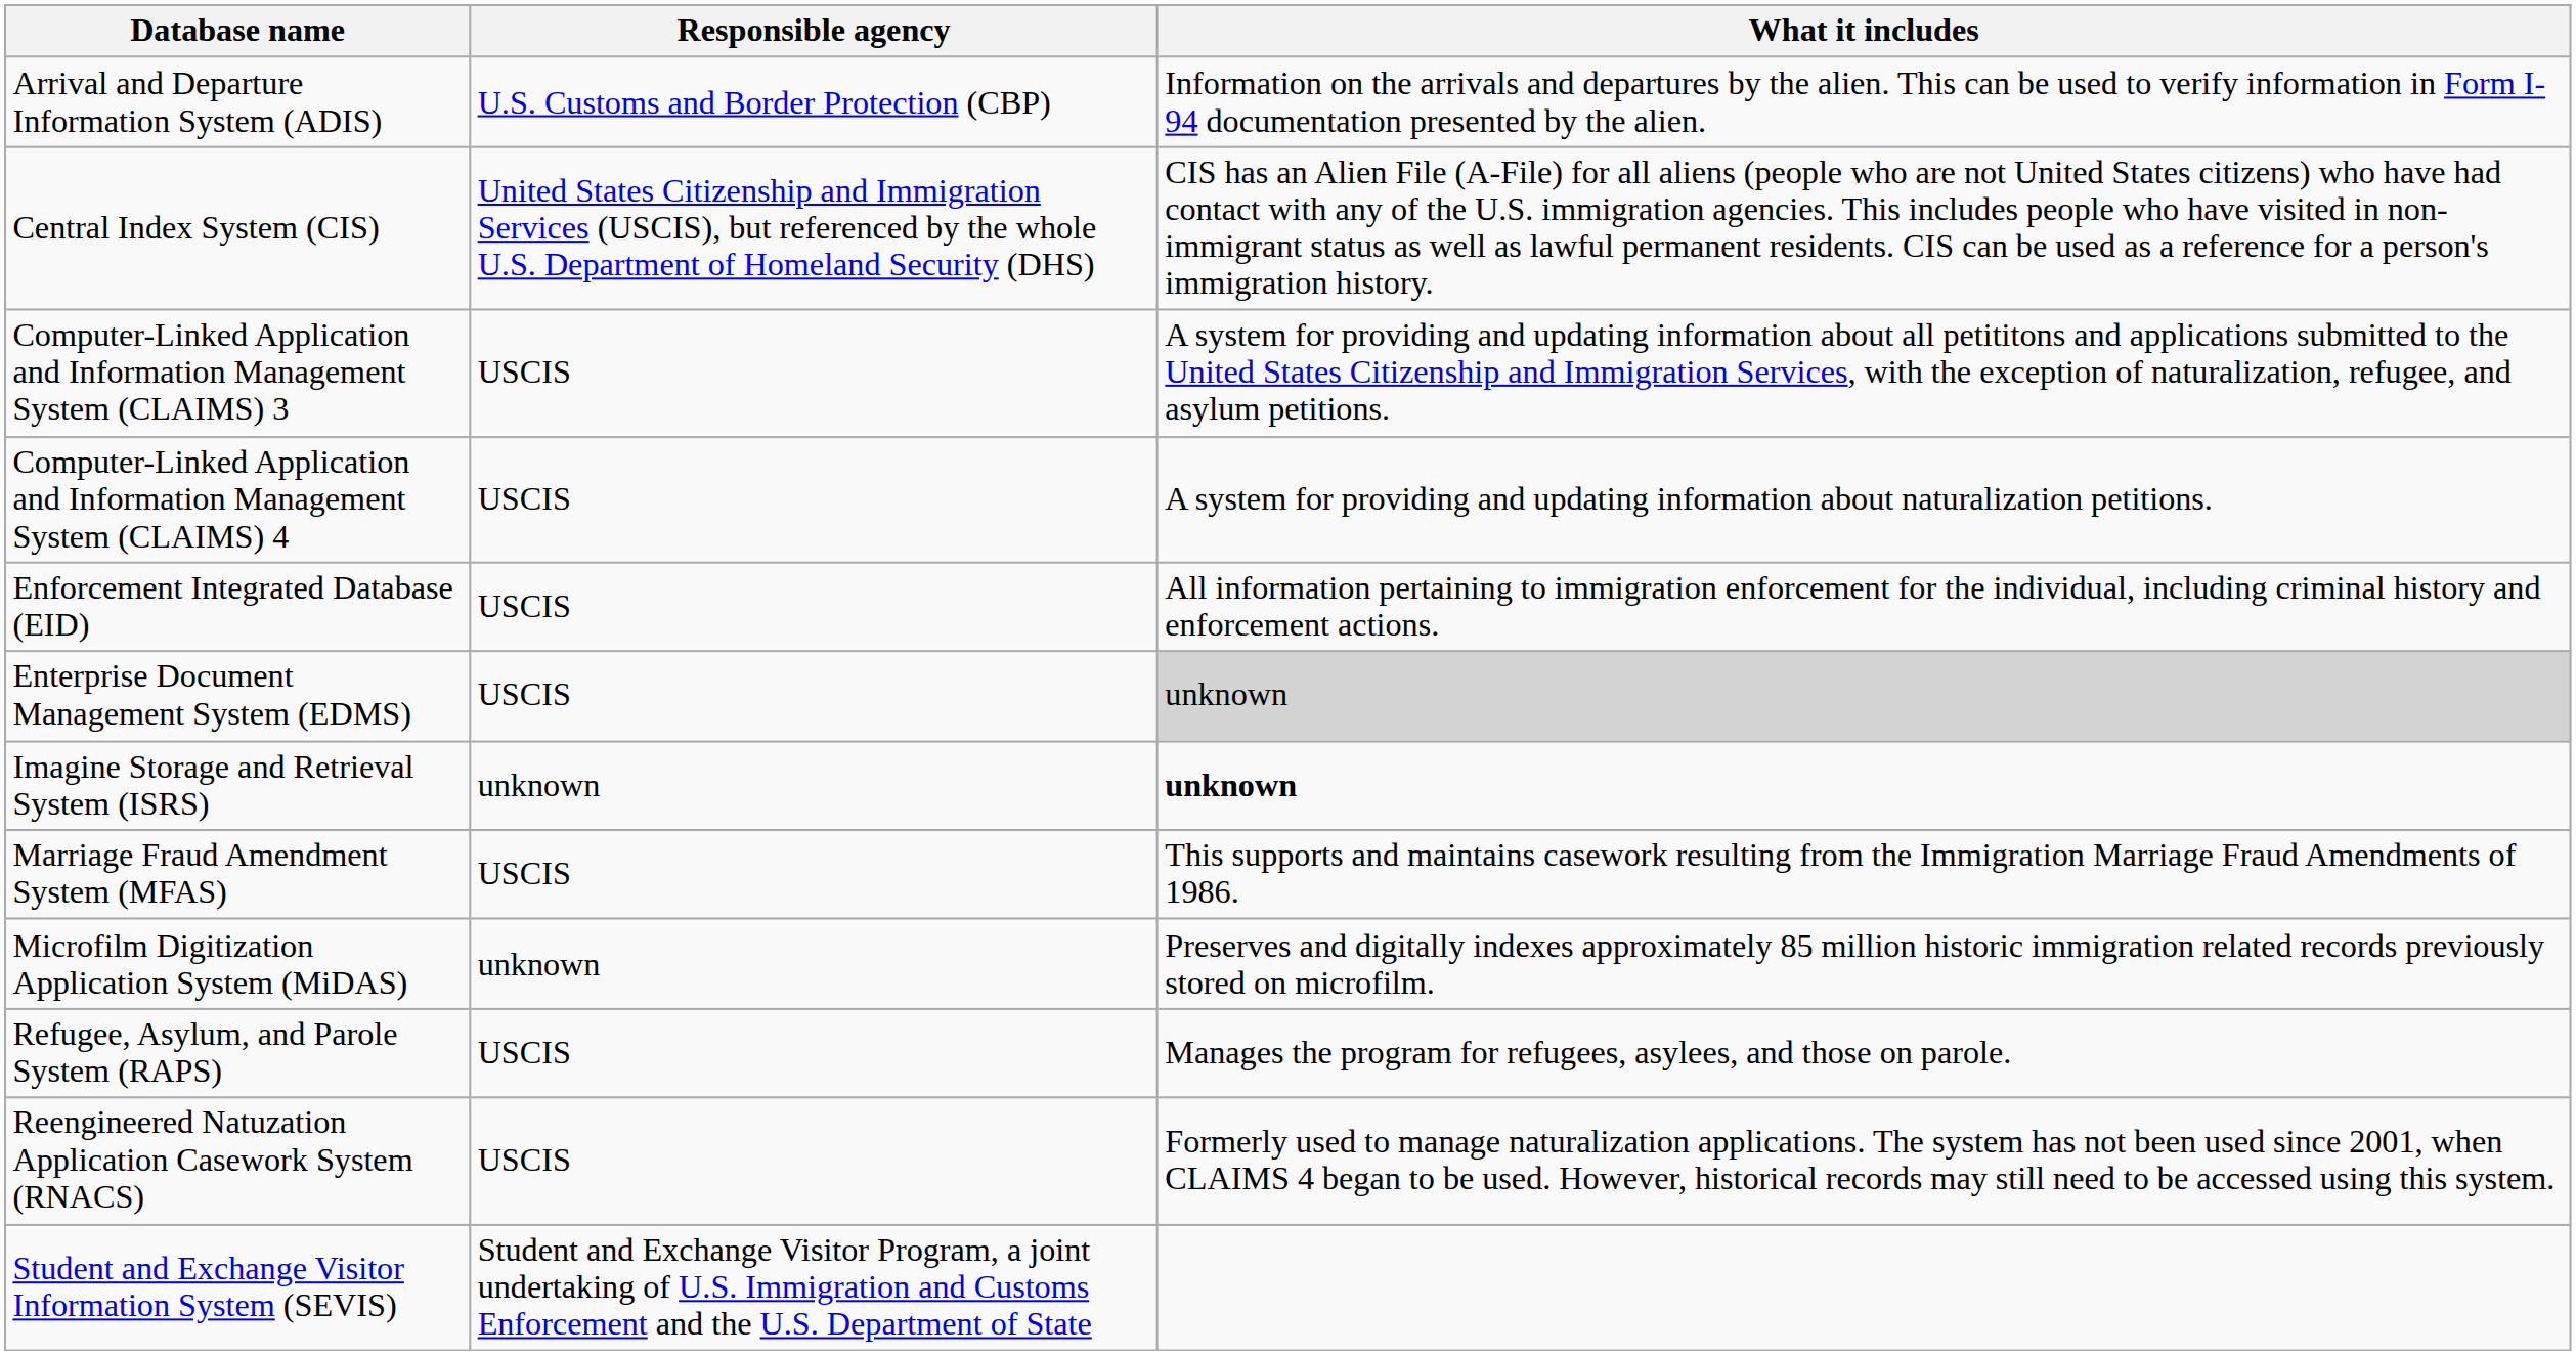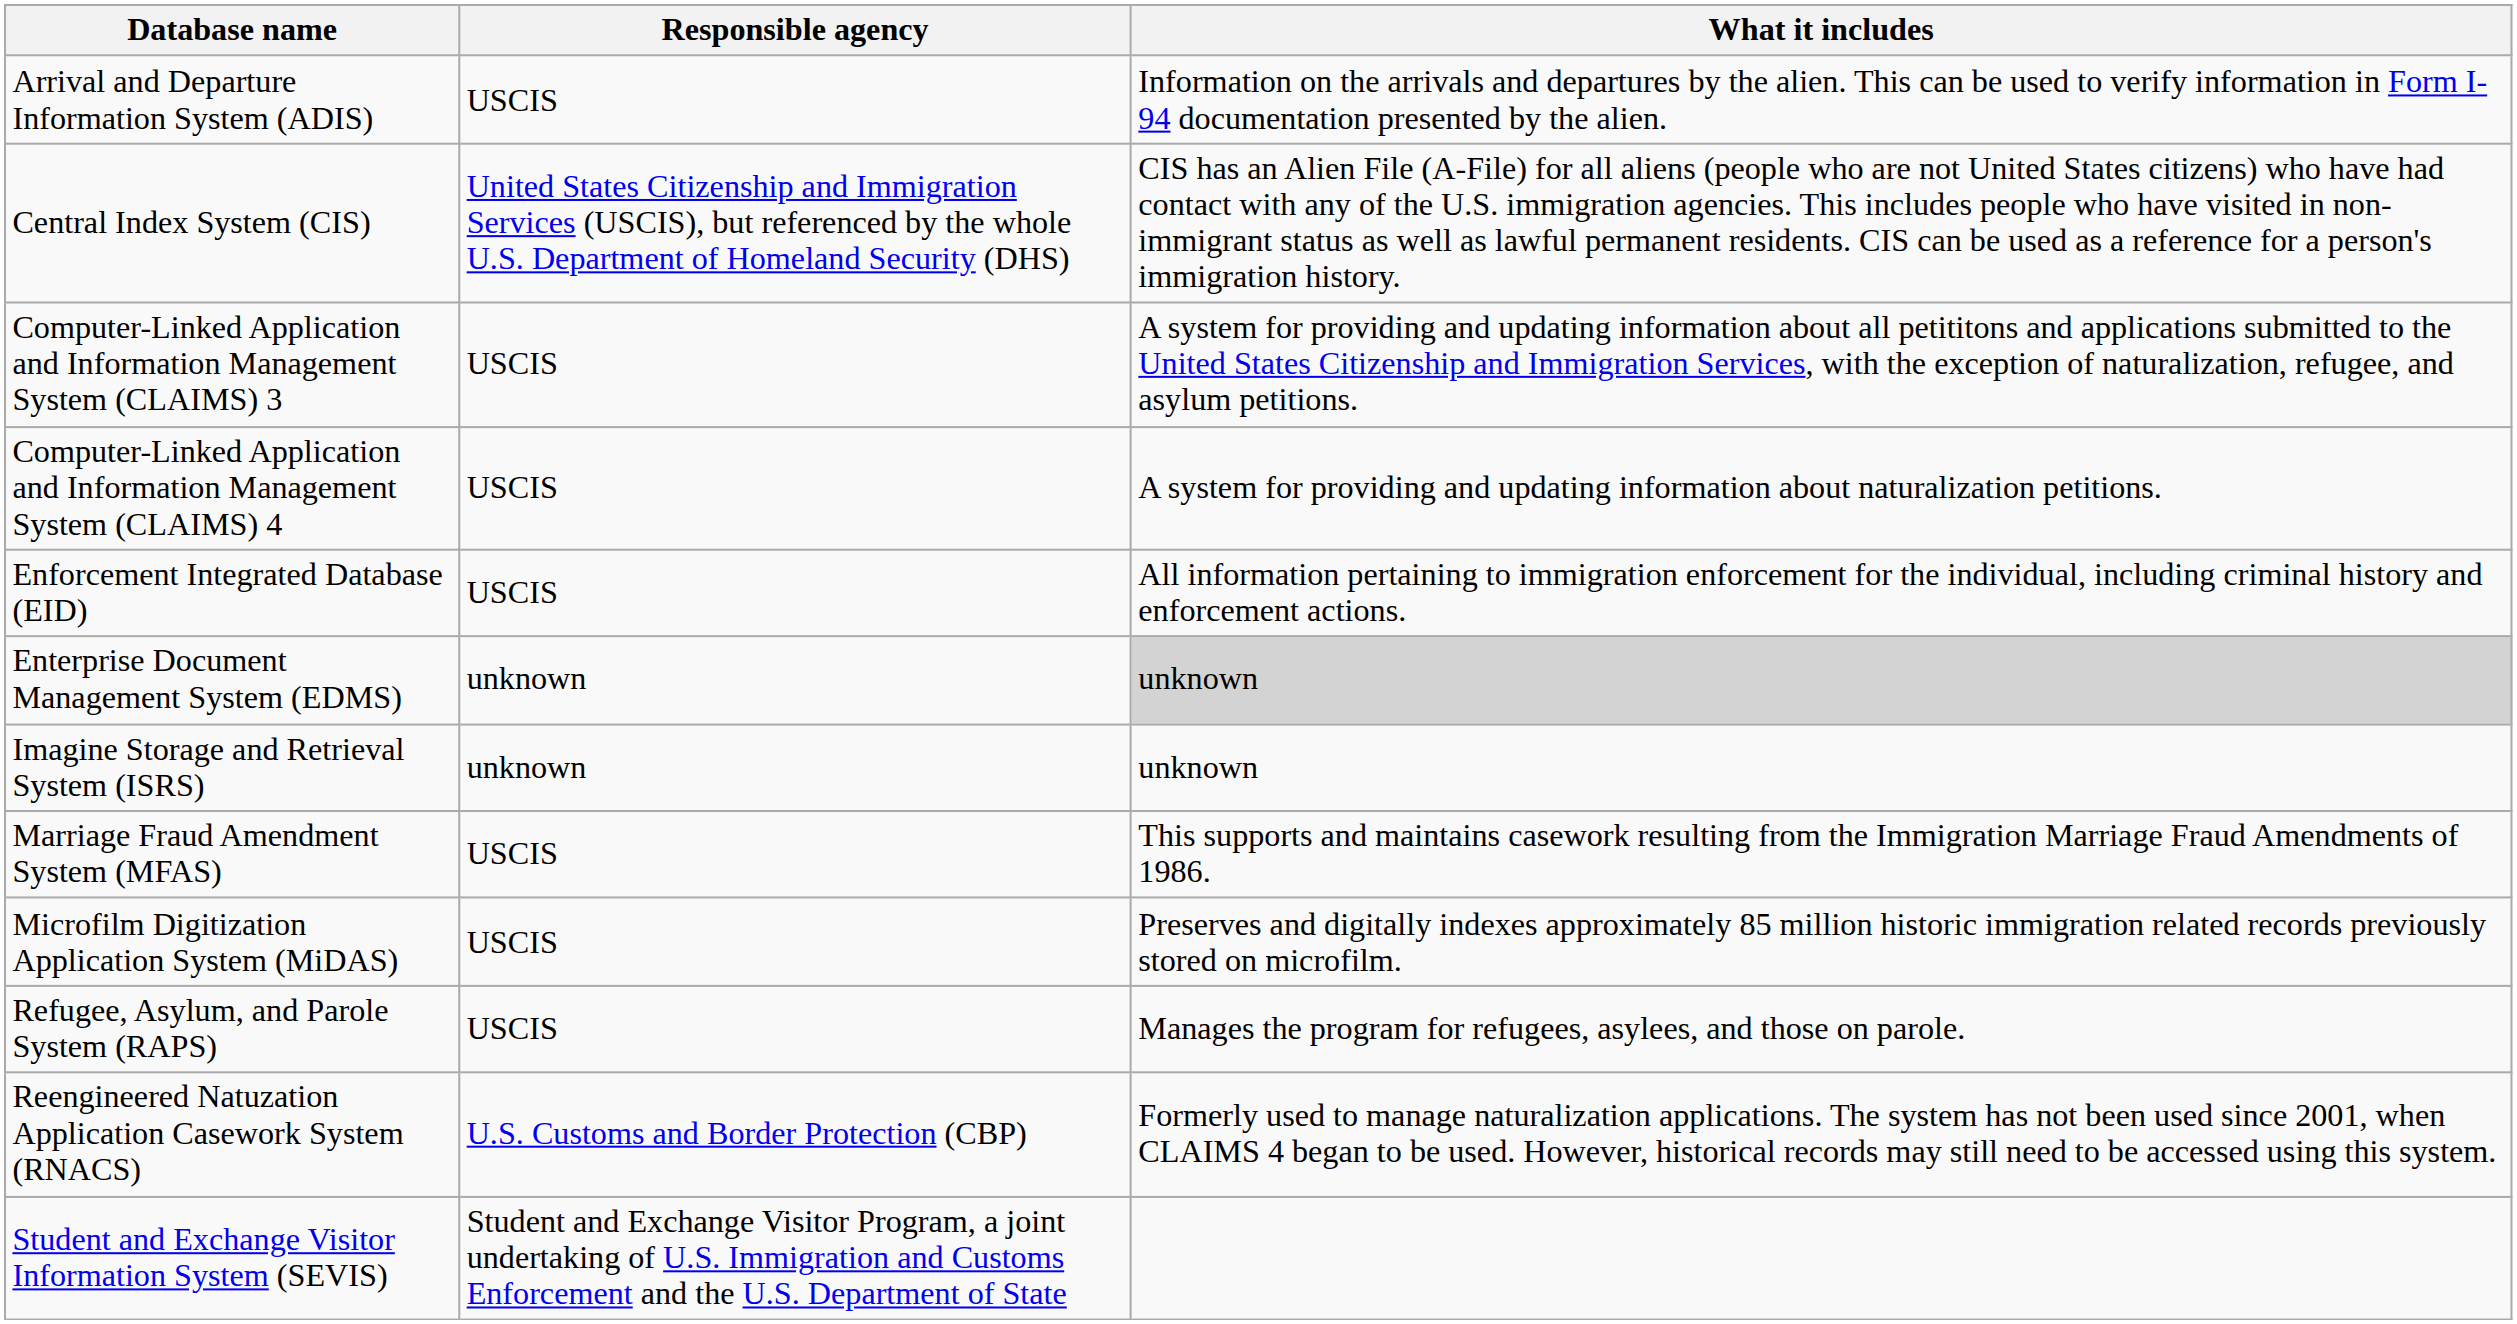 <table class="wikitable">
 <tr>
 <th>Database name</th>
 <th>Responsible agency</th>
 <th>What it includes</th>
 </tr>
 <tr>
 <td>Arrival and Departure Information System (ADIS)</td>
-<td><a href='#'>U.S. Customs and Border Protection</a> (CBP)</td>
+<td>USCIS</td>
 <td>Information on the arrivals and departures by the alien. This can be used to verify information in <a href='#'>Form I-94</a> documentation presented by the alien.</td>
 </tr>
 <tr>
 <td>Central Index System (CIS)</td>
 <td><a href='#'>United States Citizenship and Immigration Services</a> (USCIS), but referenced by the whole <a href='#'>U.S. Department of Homeland Security</a> (DHS)</td>
 <td>CIS has an Alien File (A-File) for all aliens (people who are not United States citizens) who have had contact with any of the U.S. immigration agencies. This includes people who have visited in non-immigrant status as well as lawful permanent residents. CIS can be used as a reference for a person's immigration history.</td>
 </tr>
 <tr>
 <td>Computer-Linked Application and Information Management System (CLAIMS) 3</td>
 <td>USCIS</td>
 <td>A system for providing and updating information about all petititons and applications submitted to the <a href='#'>United States Citizenship and Immigration Services</a>, with the exception of naturalization, refugee, and asylum petitions.</td>
 </tr>
 <tr>
 <td>Computer-Linked Application and Information Management System (CLAIMS) 4</td>
 <td>USCIS</td>
 <td>A system for providing and updating information about naturalization petitions.</td>
 </tr>
 <tr>
 <td>Enforcement Integrated Database (EID)</td>
 <td>USCIS</td>
 <td>All information pertaining to immigration enforcement for the individual, including criminal history and enforcement actions.</td>
 </tr>
 <tr>
 <td>Enterprise Document Management System (EDMS)</td>
-<td>USCIS</td>
+<td>unknown</td>
 <td style="background: lightgrey;">unknown</td>
 </tr>
 <tr>
 <td>Imagine Storage and Retrieval System (ISRS)</td>
 <td>unknown</td>
-<td><strong>unknown</strong></td>
+<td>unknown</td>
 </tr>
 <tr>
 <td>Marriage Fraud Amendment System (MFAS)</td>
 <td>USCIS</td>
 <td>This supports and maintains casework resulting from the Immigration Marriage Fraud Amendments of 1986.</td>
 </tr>
 <tr>
 <td>Microfilm Digitization Application System (MiDAS)</td>
-<td>unknown</td>
+<td>USCIS</td>
 <td>Preserves and digitally indexes approximately 85 million historic immigration related records previously stored on microfilm.</td>
 </tr>
 <tr>
 <td>Refugee, Asylum, and Parole System (RAPS)</td>
 <td>USCIS</td>
 <td>Manages the program for refugees, asylees, and those on parole.</td>
 </tr>
 <tr>
 <td>Reengineered Natuzation Application Casework System (RNACS)</td>
-<td>USCIS</td>
+<td><a href='#'>U.S. Customs and Border Protection</a> (CBP)</td>
 <td>Formerly used to manage naturalization applications. The system has not been used since 2001, when CLAIMS 4 began to be used. However, historical records may still need to be accessed using this system.</td>
 </tr>
 <tr>
 <td><a href='#'>Student and Exchange Visitor Information System</a> (SEVIS)</td>
 <td>Student and Exchange Visitor Program, a joint undertaking of <a href='#'>U.S. Immigration and Customs Enforcement</a> and the <a href='#'>U.S. Department of State</a></td>
 </tr>
 </table>
